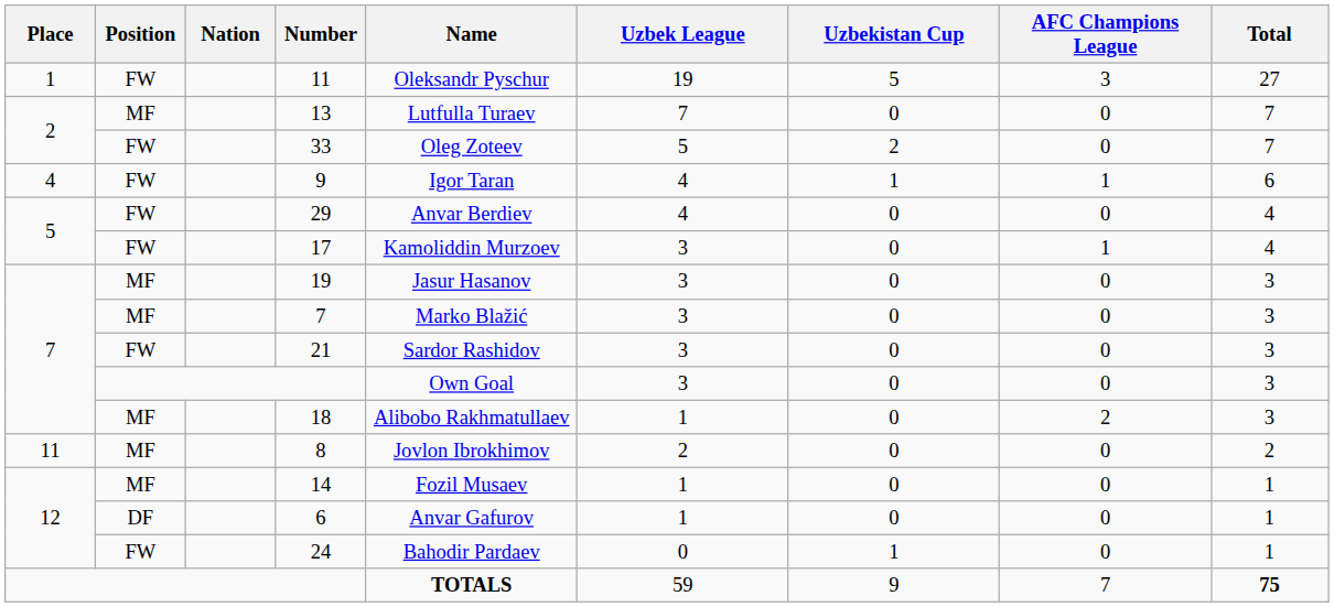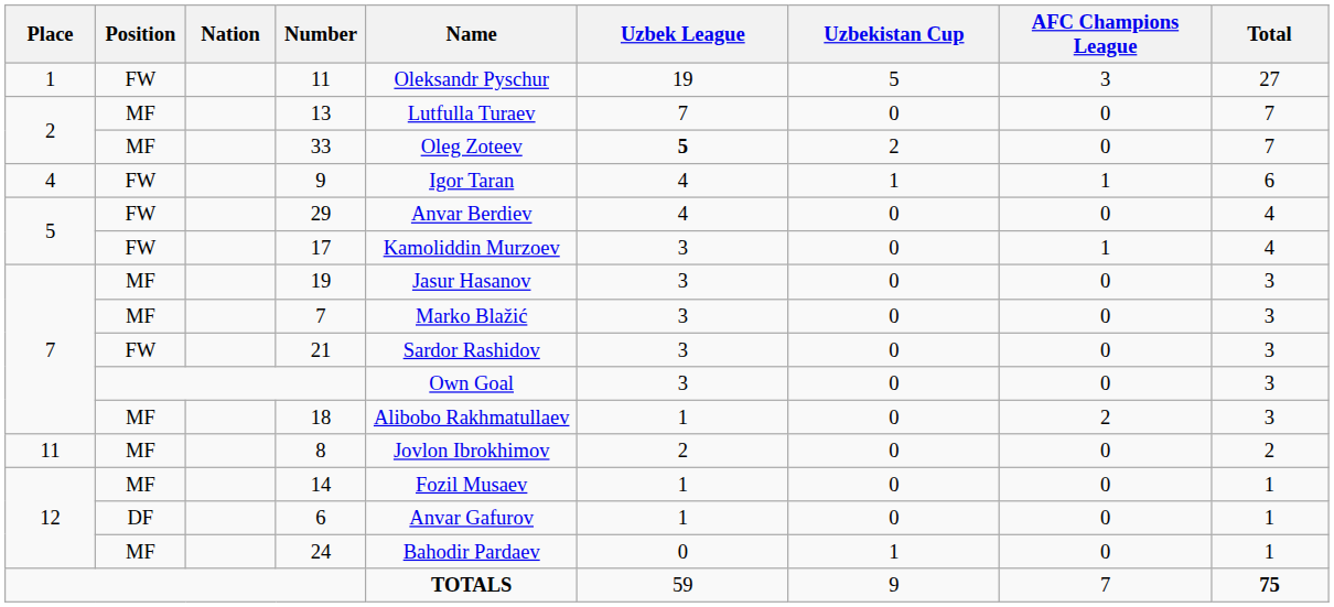 <table class="wikitable" style="font-size: 95%; text-align: center;">
 <tr>
 <th width=60>Place</th>
 <th width=60>Position</th>
 <th width=60>Nation</th>
 <th width=60>Number</th>
 <th width=150>Name</th>
 <th width=150><a href='#'>Uzbek League</a></th>
 <th width=150><a href='#'>Uzbekistan Cup</a></th>
 <th width=150><a href='#'>AFC Champions League</a></th>
 <th width=80><strong>Total</strong></th>
 </tr>
 <tr>
 <td>1</td>
 <td>FW</td>
 <td></td>
 <td>11</td>
 <td><a href='#'>Oleksandr Pyschur</a></td>
 <td>19</td>
 <td>5</td>
 <td>3</td>
 <td>27</td>
 </tr>
 <tr>
 <td rowspan=2>2</td>
 <td>MF</td>
 <td></td>
 <td>13</td>
 <td><a href='#'>Lutfulla Turaev</a></td>
 <td>7</td>
 <td>0</td>
 <td>0</td>
 <td>7</td>
 </tr>
 <tr>
-<td>FW</td>
+<td>MF</td>
 <td></td>
 <td>33</td>
 <td><a href='#'>Oleg Zoteev</a></td>
-<td>5</td>
+<td><strong>5</strong></td>
 <td>2</td>
 <td>0</td>
 <td>7</td>
 </tr>
 <tr>
 <td>4</td>
 <td>FW</td>
 <td></td>
 <td>9</td>
 <td><a href='#'>Igor Taran</a></td>
 <td>4</td>
 <td>1</td>
 <td>1</td>
 <td>6</td>
 </tr>
 <tr>
 <td rowspan=2>5</td>
 <td>FW</td>
 <td></td>
 <td>29</td>
 <td><a href='#'>Anvar Berdiev</a></td>
 <td>4</td>
 <td>0</td>
 <td>0</td>
 <td>4</td>
 </tr>
 <tr>
 <td>FW</td>
 <td></td>
 <td>17</td>
 <td><a href='#'>Kamoliddin Murzoev</a></td>
 <td>3</td>
 <td>0</td>
 <td>1</td>
 <td>4</td>
 </tr>
 <tr>
 <td rowspan=5>7</td>
 <td>MF</td>
 <td></td>
 <td>19</td>
 <td><a href='#'>Jasur Hasanov</a></td>
 <td>3</td>
 <td>0</td>
 <td>0</td>
 <td>3</td>
 </tr>
 <tr>
 <td>MF</td>
 <td></td>
 <td>7</td>
 <td><a href='#'>Marko Blažić</a></td>
 <td>3</td>
 <td>0</td>
 <td>0</td>
 <td>3</td>
 </tr>
 <tr>
 <td>FW</td>
 <td></td>
 <td>21</td>
 <td><a href='#'>Sardor Rashidov</a></td>
 <td>3</td>
 <td>0</td>
 <td>0</td>
 <td>3</td>
 </tr>
 <tr>
 <td colspan=3></td>
 <td><a href='#'>Own Goal</a></td>
 <td>3</td>
 <td>0</td>
 <td>0</td>
 <td>3</td>
 </tr>
 <tr>
 <td>MF</td>
 <td></td>
 <td>18</td>
 <td><a href='#'>Alibobo Rakhmatullaev</a></td>
 <td>1</td>
 <td>0</td>
 <td>2</td>
 <td>3</td>
 </tr>
 <tr>
 <td>11</td>
 <td>MF</td>
 <td></td>
 <td>8</td>
 <td><a href='#'>Jovlon Ibrokhimov</a></td>
 <td>2</td>
 <td>0</td>
 <td>0</td>
 <td>2</td>
 </tr>
 <tr>
 <td rowspan=3>12</td>
 <td>MF</td>
 <td></td>
 <td>14</td>
 <td><a href='#'>Fozil Musaev</a></td>
 <td>1</td>
 <td>0</td>
 <td>0</td>
 <td>1</td>
 </tr>
 <tr>
 <td>DF</td>
 <td></td>
 <td>6</td>
 <td><a href='#'>Anvar Gafurov</a></td>
 <td>1</td>
 <td>0</td>
 <td>0</td>
 <td>1</td>
 </tr>
 <tr>
-<td>FW</td>
+<td>MF</td>
 <td></td>
 <td>24</td>
 <td><a href='#'>Bahodir Pardaev</a></td>
 <td>0</td>
 <td>1</td>
 <td>0</td>
 <td>1</td>
 </tr>
 <tr>
 <td colspan=4></td>
 <td><strong>TOTALS</strong></td>
 <td>59</td>
 <td>9</td>
 <td>7</td>
 <td><strong>75</strong></td>
 </tr>
 </table>
